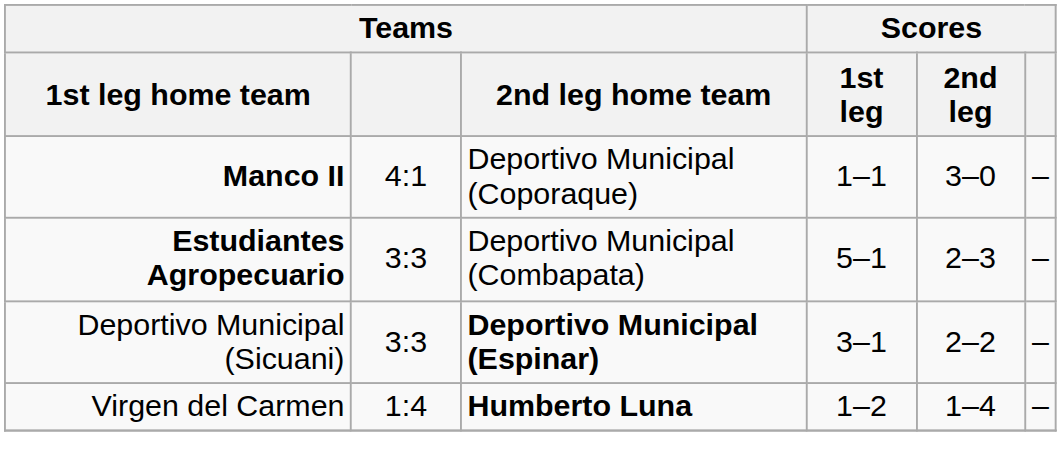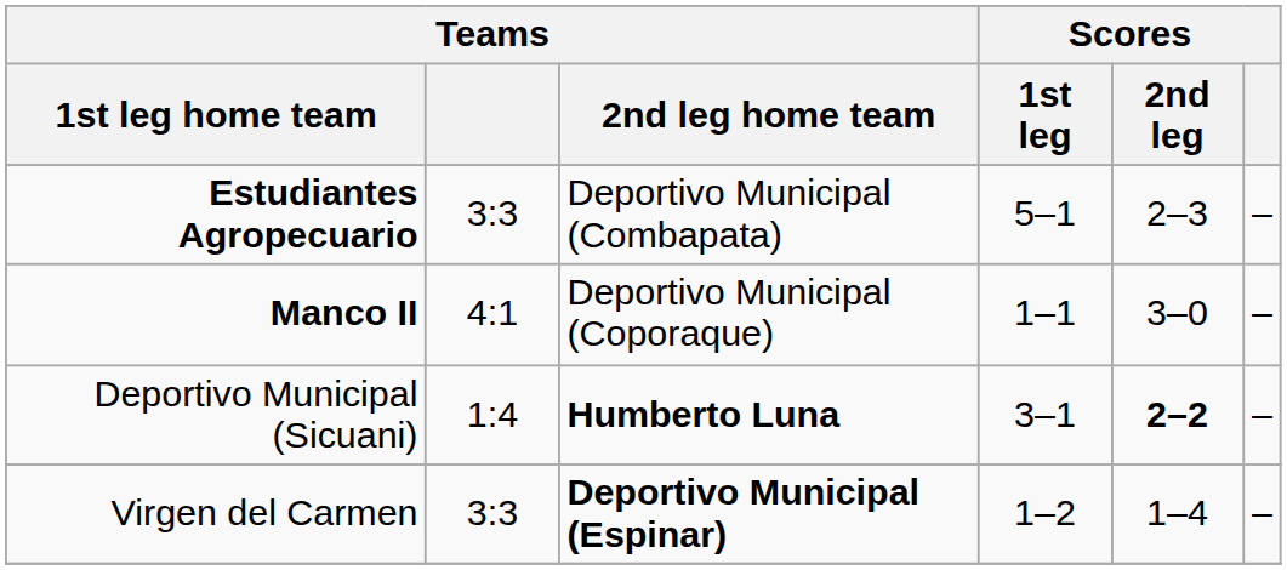 <table class="wikitable" style="text-align: center;">
 <tr>
 <th colspan=3>Teams</th>
 <th colspan=3>Scores</th>
 </tr>
 <tr>
 <th width="175">1st leg home team</th>
 <th width="50"></th>
 <th width="175">2nd leg home team</th>
 <th width="50">1st leg</th>
 <th width="50">2nd leg</th>
 <th></th>
 </tr>
 <tr>
+<td align=right><strong>Estudiantes Agropecuario</strong></td>
+<td>3:3</td>
+<td align=left>Deportivo Municipal (Combapata)</td>
+<td>5–1</td>
+<td>2–3</td>
+<td>–</td>
+</tr>
+<tr>
 <td align=right><strong>Manco II</strong></td>
 <td>4:1</td>
 <td align=left>Deportivo Municipal (Coporaque)</td>
 <td>1–1</td>
 <td>3–0</td>
 <td>–</td>
 </tr>
 <tr>
-<td align=right><strong>Estudiantes Agropecuario</strong></td>
-<td>3:3</td>
-<td align=left>Deportivo Municipal (Combapata)</td>
-<td>5–1</td>
-<td>2–3</td>
-<td>–</td>
-</tr>
-<tr>
 <td align=right>Deportivo Municipal (Sicuani)</td>
-<td>3:3</td>
-<td align=left><strong>Deportivo Municipal (Espinar)</strong></td>
+<td>1:4</td>
+<td align=left><strong>Humberto Luna</strong></td>
 <td>3–1</td>
-<td>2–2</td>
+<td><strong>2–2</strong></td>
 <td>–</td>
 </tr>
 <tr>
 <td align=right>Virgen del Carmen</td>
-<td>1:4</td>
-<td align=left><strong>Humberto Luna</strong></td>
+<td>3:3</td>
+<td align=left><strong>Deportivo Municipal (Espinar)</strong></td>
 <td>1–2</td>
 <td>1–4</td>
 <td>–</td>
 </tr>
 <tr>
 </tr>
 </table>
